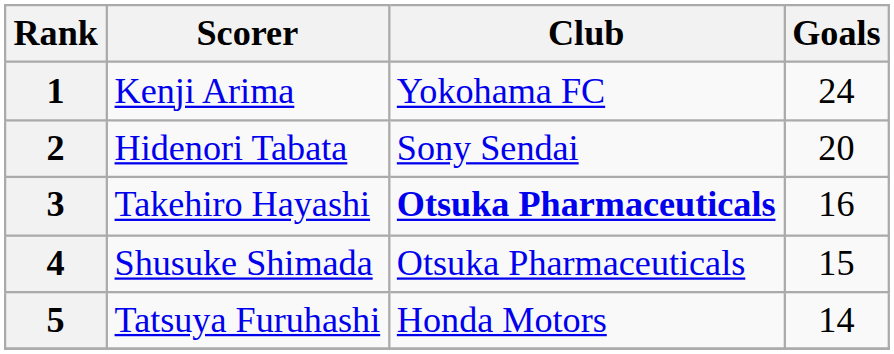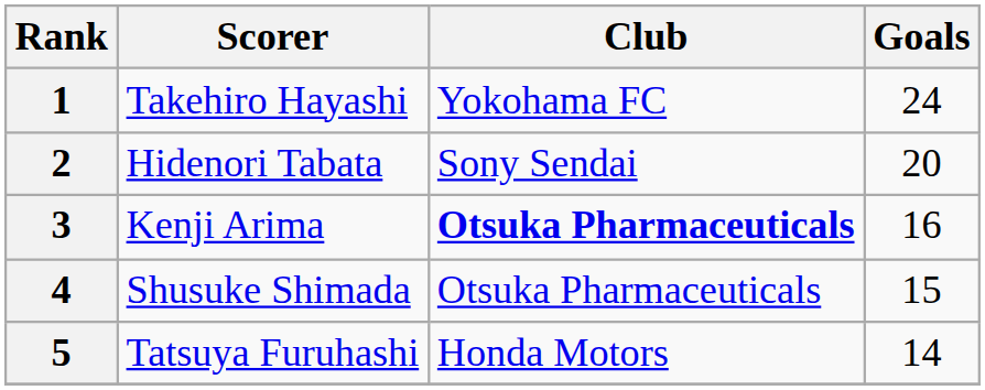 <table class="wikitable">
 <tr>
 <th>Rank</th>
 <th>Scorer</th>
 <th>Club</th>
 <th>Goals</th>
 </tr>
 <tr>
 <th>1</th>
-<td> <a href='#'>Kenji Arima</a></td>
+<td> <a href='#'>Takehiro Hayashi</a></td>
 <td><a href='#'>Yokohama FC</a></td>
 <td style="text-align:center">24</td>
 </tr>
 <tr>
 <th>2</th>
 <td> <a href='#'>Hidenori Tabata</a></td>
 <td><a href='#'>Sony Sendai</a></td>
 <td style="text-align:center">20</td>
 </tr>
 <tr>
 <th>3</th>
-<td> <a href='#'>Takehiro Hayashi</a></td>
+<td> <a href='#'>Kenji Arima</a></td>
 <td><strong><a href='#'>Otsuka Pharmaceuticals</a></strong></td>
 <td style="text-align:center">16</td>
 </tr>
 <tr>
 <th>4</th>
 <td> <a href='#'>Shusuke Shimada</a></td>
 <td><a href='#'>Otsuka Pharmaceuticals</a></td>
 <td style="text-align:center">15</td>
 </tr>
 <tr>
 <th>5</th>
 <td> <a href='#'>Tatsuya Furuhashi</a></td>
 <td><a href='#'>Honda Motors</a></td>
 <td style="text-align:center">14</td>
 </tr>
 <tr>
 </tr>
 </table>
